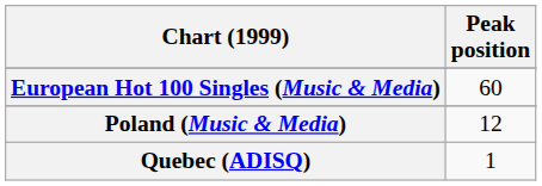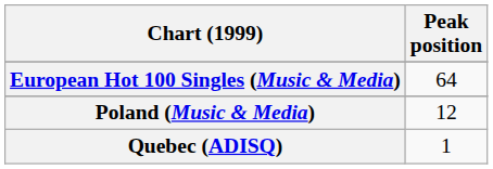 <table class="wikitable sortable plainrowheaders" style="text-align:center">
 <tr>
 <th scope="col">Chart (1999)</th>
 <th scope="col">Peak<br>position</th>
 </tr>
 <tr>
 </tr>
 <tr>
 </tr>
 <tr>
 <th scope="row"><a href='#'>European Hot 100 Singles</a> (<em><a href='#'>Music & Media</a></em>)</th>
-<td>60</td>
+<td>64</td>
 </tr>
 <tr>
 </tr>
 <tr>
 <th scope="row">Poland (<em><a href='#'>Music & Media</a></em>)</th>
 <td>12</td>
 </tr>
 <tr>
 <th scope="row">Quebec (<a href='#'>ADISQ</a>)</th>
 <td>1</td>
 </tr>
 </table>
